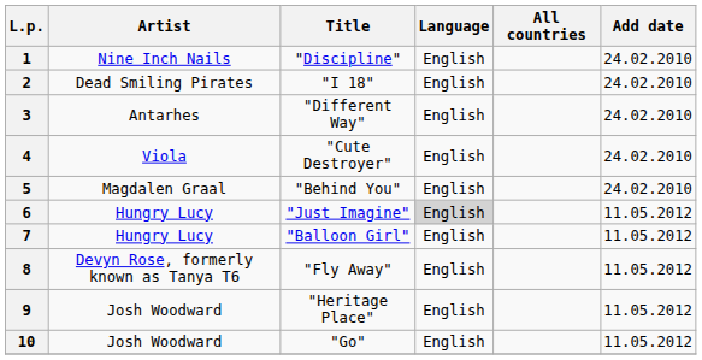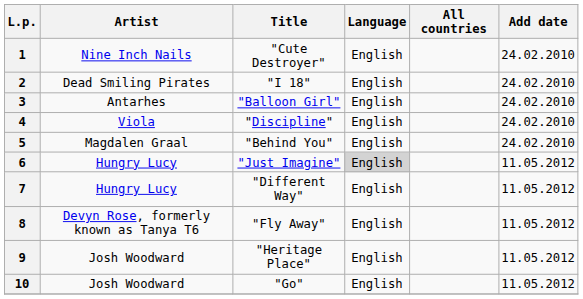 <table class="wikitable">
 <tr>
 <th>L.p.</th>
 <th>Artist</th>
 <th>Title</th>
 <th>Language</th>
 <th>All countries</th>
 <th>Add date</th>
 </tr>
 <tr align="center">
 <th>1</th>
 <td><a href='#'>Nine Inch Nails</a></td>
-<td>"<a href='#'>Discipline</a>"</td>
+<td>"Cute Destroyer"</td>
 <td>English</td>
 <td></td>
 <td>24.02.2010</td>
 </tr>
 <tr align="center">
 <th>2</th>
 <td>Dead Smiling Pirates</td>
 <td>"I 18"</td>
 <td>English</td>
 <td></td>
 <td>24.02.2010</td>
 </tr>
 <tr align="center">
 <th>3</th>
 <td>Antarhes</td>
-<td>"Different Way"</td>
+<td><a href='#'>"Balloon Girl"</a></td>
 <td>English</td>
 <td></td>
 <td>24.02.2010</td>
 </tr>
 <tr align="center">
 <th>4</th>
 <td><a href='#'>Viola</a></td>
-<td>"Cute Destroyer"</td>
+<td>"<a href='#'>Discipline</a>"</td>
 <td>English</td>
 <td></td>
 <td>24.02.2010</td>
 </tr>
 <tr align="center">
 <th>5</th>
 <td>Magdalen Graal</td>
 <td>"Behind You"</td>
 <td>English</td>
 <td></td>
 <td>24.02.2010</td>
 </tr>
 <tr align="center">
 <th>6</th>
 <td><a href='#'>Hungry Lucy</a></td>
 <td><a href='#'>"Just Imagine"</a></td>
 <td style="background: lightgrey;">English</td>
 <td></td>
 <td>11.05.2012</td>
 </tr>
 <tr align="center">
 <th>7</th>
 <td><a href='#'>Hungry Lucy</a></td>
-<td><a href='#'>"Balloon Girl"</a></td>
+<td>"Different Way"</td>
 <td>English</td>
 <td></td>
 <td>11.05.2012</td>
 </tr>
 <tr align="center">
 <th>8</th>
 <td><a href='#'>Devyn Rose</a>, formerly known as Tanya T6</td>
 <td>"Fly Away"</td>
 <td>English</td>
 <td></td>
 <td>11.05.2012</td>
 </tr>
 <tr align="center">
 <th>9</th>
 <td>Josh Woodward</td>
 <td>"Heritage Place"</td>
 <td>English</td>
 <td></td>
 <td>11.05.2012</td>
 </tr>
 <tr align="center">
 <th>10</th>
 <td>Josh Woodward</td>
 <td>"Go"</td>
 <td>English</td>
 <td></td>
 <td>11.05.2012</td>
 </tr>
 <tr align="center">
 </tr>
 </table>
